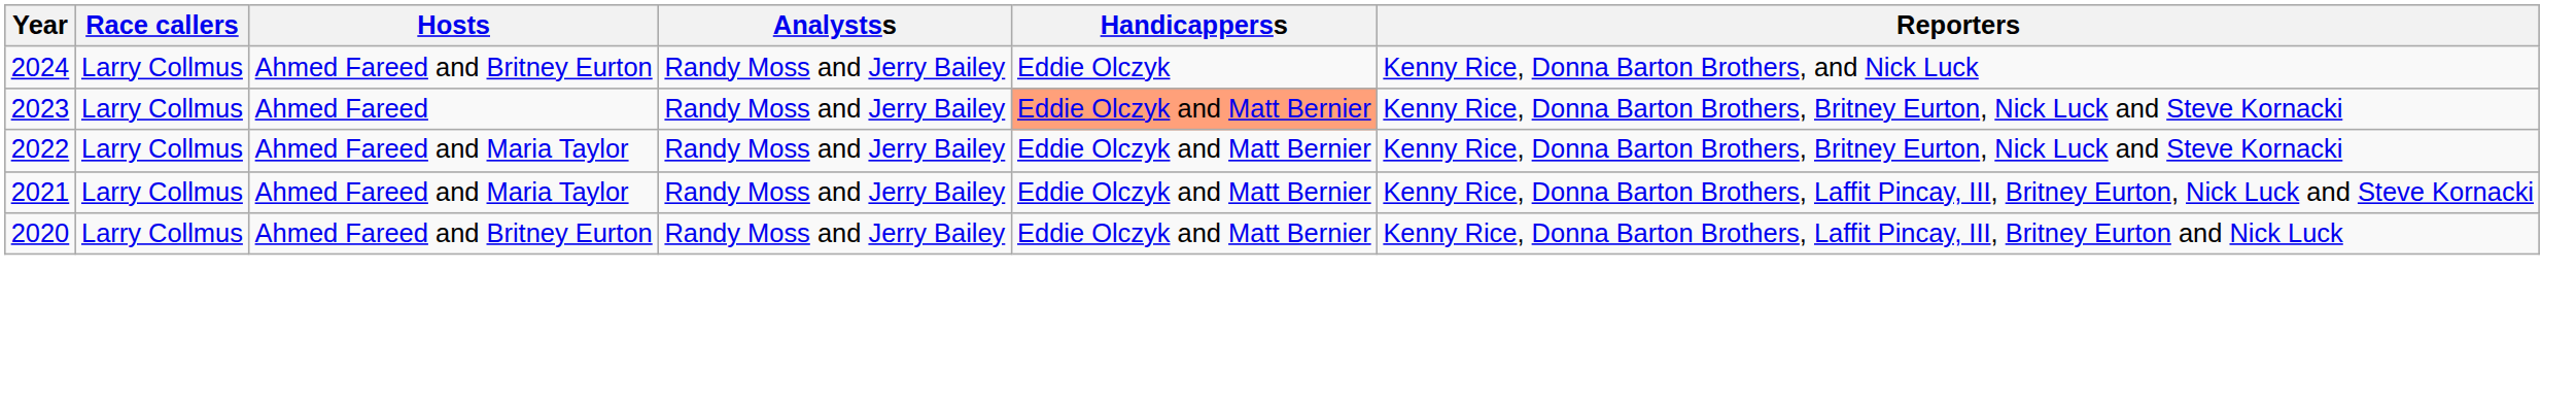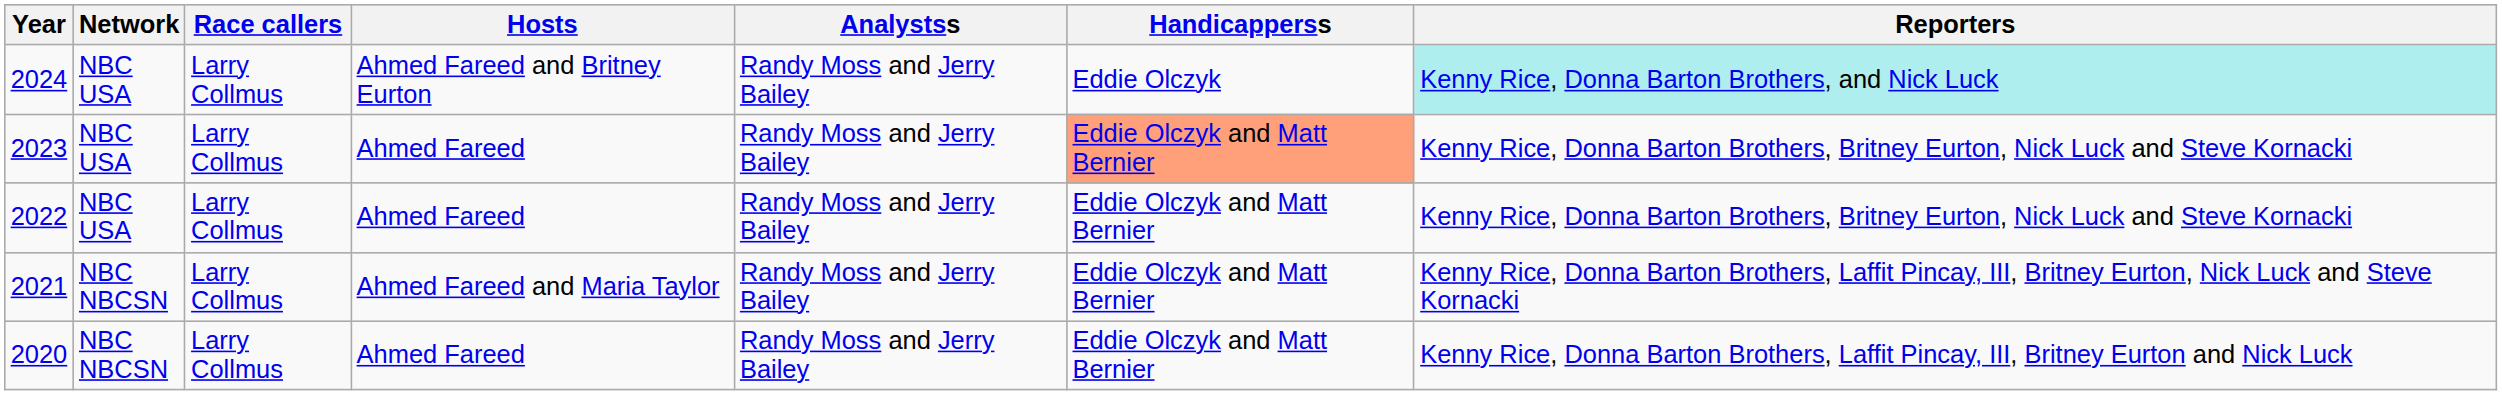 <table class="wikitable">
 <tr>
 <th>Year</th>
+<th>Network</th>
 <th><a href='#'>Race callers</a></th>
 <th><a href='#'>Hosts</a></th>
 <th><a href='#'>Analysts</a>s</th>
 <th><a href='#'>Handicappers</a>s</th>
 <th>Reporters</th>
 </tr>
 <tr>
 <td><a href='#'>2024</a></td>
+<td><a href='#'>NBC<br>USA</a></td>
 <td><a href='#'>Larry Collmus</a></td>
 <td><a href='#'>Ahmed Fareed</a> and <a href='#'>Britney Eurton</a></td>
 <td><a href='#'>Randy Moss</a> and <a href='#'>Jerry Bailey</a></td>
 <td><a href='#'>Eddie Olczyk</a></td>
-<td><a href='#'>Kenny Rice</a>, <a href='#'>Donna Barton Brothers</a>, and <a href='#'>Nick Luck</a></td>
+<td style="background: paleturquoise;"><a href='#'>Kenny Rice</a>, <a href='#'>Donna Barton Brothers</a>, and <a href='#'>Nick Luck</a></td>
 </tr>
 <tr>
 <td><a href='#'>2023</a></td>
+<td><a href='#'>NBC<br>USA</a></td>
 <td><a href='#'>Larry Collmus</a></td>
 <td><a href='#'>Ahmed Fareed</a></td>
 <td><a href='#'>Randy Moss</a> and <a href='#'>Jerry Bailey</a></td>
 <td style="background: lightsalmon;"><a href='#'>Eddie Olczyk</a> and <a href='#'>Matt Bernier</a></td>
 <td><a href='#'>Kenny Rice</a>, <a href='#'>Donna Barton Brothers</a>, <a href='#'>Britney Eurton</a>, <a href='#'>Nick Luck</a> and <a href='#'>Steve Kornacki</a></td>
 </tr>
 <tr>
 <td><a href='#'>2022</a></td>
+<td><a href='#'>NBC<br>USA</a></td>
 <td><a href='#'>Larry Collmus</a></td>
-<td><a href='#'>Ahmed Fareed</a> and <a href='#'>Maria Taylor</a></td>
+<td><a href='#'>Ahmed Fareed</a></td>
 <td><a href='#'>Randy Moss</a> and <a href='#'>Jerry Bailey</a></td>
 <td><a href='#'>Eddie Olczyk</a> and <a href='#'>Matt Bernier</a></td>
 <td><a href='#'>Kenny Rice</a>, <a href='#'>Donna Barton Brothers</a>, <a href='#'>Britney Eurton</a>, <a href='#'>Nick Luck</a> and <a href='#'>Steve Kornacki</a></td>
 </tr>
 <tr>
 <td><a href='#'>2021</a></td>
+<td><a href='#'>NBC<br>NBCSN</a></td>
 <td><a href='#'>Larry Collmus</a></td>
 <td><a href='#'>Ahmed Fareed</a> and <a href='#'>Maria Taylor</a></td>
 <td><a href='#'>Randy Moss</a> and <a href='#'>Jerry Bailey</a></td>
 <td><a href='#'>Eddie Olczyk</a> and <a href='#'>Matt Bernier</a></td>
 <td><a href='#'>Kenny Rice</a>, <a href='#'>Donna Barton Brothers</a>, <a href='#'>Laffit Pincay, III</a>, <a href='#'>Britney Eurton</a>, <a href='#'>Nick Luck</a> and <a href='#'>Steve Kornacki</a></td>
 </tr>
 <tr>
 <td><a href='#'>2020</a></td>
+<td><a href='#'>NBC<br>NBCSN</a></td>
 <td><a href='#'>Larry Collmus</a></td>
-<td><a href='#'>Ahmed Fareed</a> and <a href='#'>Britney Eurton</a></td>
+<td><a href='#'>Ahmed Fareed</a></td>
 <td><a href='#'>Randy Moss</a> and <a href='#'>Jerry Bailey</a></td>
 <td><a href='#'>Eddie Olczyk</a> and <a href='#'>Matt Bernier</a></td>
 <td><a href='#'>Kenny Rice</a>, <a href='#'>Donna Barton Brothers</a>, <a href='#'>Laffit Pincay, III</a>, <a href='#'>Britney Eurton</a> and <a href='#'>Nick Luck</a></td>
 </tr>
 </table>
